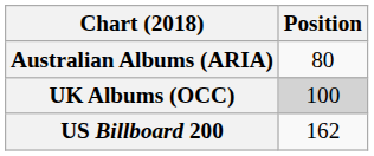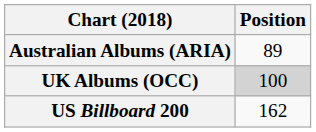 <table class="wikitable sortable plainrowheaders" style="text-align:center">
 <tr>
 <th scope="col">Chart (2018)</th>
 <th scope="col">Position</th>
 </tr>
 <tr>
 <th scope="row">Australian Albums (ARIA)</th>
-<td>80</td>
+<td>89</td>
 </tr>
 <tr>
 <th scope="row">UK Albums (OCC)</th>
 <td style="background: lightgrey;">100</td>
 </tr>
 <tr>
 <th scope="row">US <em>Billboard</em> 200</th>
 <td>162</td>
 </tr>
 </table>
